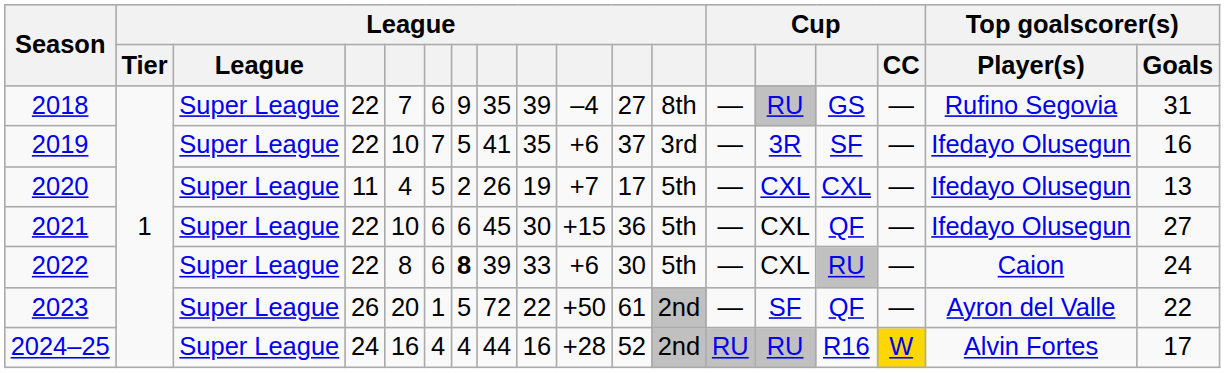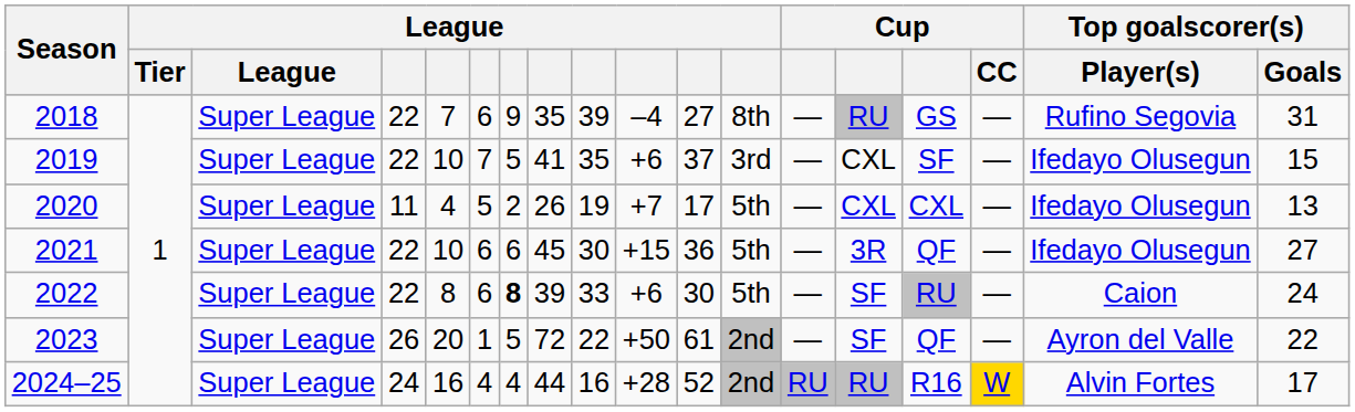 <table class="wikitable sortable" style="text-align: center;">
 <tr>
 <th rowspan="2">Season</th>
 <th colspan="11">League</th>
 <th colspan="4">Cup</th>
 <th colspan="2">Top goalscorer(s)</th>
 </tr>
 <tr>
 <th>Tier</th>
 <th>League</th>
 <th></th>
 <th></th>
 <th></th>
 <th></th>
 <th></th>
 <th></th>
 <th></th>
 <th></th>
 <th></th>
 <th></th>
 <th></th>
 <th></th>
 <th>CC</th>
 <th>Player(s)</th>
 <th>Goals</th>
 </tr>
 <tr>
 <td><a href='#'>2018</a></td>
 <td rowspan="7">1</td>
 <td><a href='#'>Super League</a></td>
 <td>22</td>
 <td>7</td>
 <td>6</td>
 <td>9</td>
 <td>35</td>
 <td>39</td>
 <td>–4</td>
 <td>27</td>
 <td>8th</td>
 <td>—</td>
 <td style="background:silver;"><a href='#'>RU</a></td>
 <td><a href='#'>GS</a></td>
 <td>—</td>
 <td> <a href='#'>Rufino Segovia</a></td>
 <td align="center">31</td>
 </tr>
 <tr>
 <td><a href='#'>2019</a></td>
 <td><a href='#'>Super League</a></td>
 <td>22</td>
 <td>10</td>
 <td>7</td>
 <td>5</td>
 <td>41</td>
 <td>35</td>
 <td>+6</td>
 <td>37</td>
 <td>3rd</td>
 <td>—</td>
-<td><a href='#'>3R</a></td>
+<td>CXL</td>
 <td><a href='#'>SF</a></td>
 <td>—</td>
 <td> <a href='#'>Ifedayo Olusegun</a></td>
-<td>16</td>
+<td>15</td>
 </tr>
 <tr>
 <td><a href='#'>2020</a></td>
 <td><a href='#'>Super League</a></td>
 <td>11</td>
 <td>4</td>
 <td>5</td>
 <td>2</td>
 <td>26</td>
 <td>19</td>
 <td>+7</td>
 <td>17</td>
 <td>5th</td>
 <td>—</td>
 <td><a href='#'>CXL</a></td>
 <td><a href='#'>CXL</a></td>
 <td>—</td>
 <td> <a href='#'>Ifedayo Olusegun</a></td>
 <td>13</td>
 </tr>
 <tr>
 <td><a href='#'>2021</a></td>
 <td><a href='#'>Super League</a></td>
 <td>22</td>
 <td>10</td>
 <td>6</td>
 <td>6</td>
 <td>45</td>
 <td>30</td>
 <td>+15</td>
 <td>36</td>
 <td>5th</td>
 <td>—</td>
-<td>CXL</td>
+<td><a href='#'>3R</a></td>
 <td><a href='#'>QF</a></td>
 <td>—</td>
 <td> <a href='#'>Ifedayo Olusegun</a></td>
 <td>27</td>
 </tr>
 <tr>
 <td><a href='#'>2022</a></td>
 <td><a href='#'>Super League</a></td>
 <td>22</td>
 <td>8</td>
 <td>6</td>
 <td><strong>8</strong></td>
 <td>39</td>
 <td>33</td>
 <td>+6</td>
 <td>30</td>
 <td>5th</td>
 <td>—</td>
-<td>CXL</td>
+<td><a href='#'>SF</a></td>
 <td style="background:silver;"><a href='#'>RU</a></td>
 <td>—</td>
 <td> <a href='#'>Caion</a></td>
 <td>24</td>
 </tr>
 <tr>
 <td><a href='#'>2023</a></td>
 <td><a href='#'>Super League</a></td>
 <td>26</td>
 <td>20</td>
 <td>1</td>
 <td>5</td>
 <td>72</td>
 <td>22</td>
 <td>+50</td>
 <td>61</td>
 <td style="background:silver;">2nd</td>
 <td>—</td>
 <td><a href='#'>SF</a></td>
 <td><a href='#'>QF</a></td>
 <td>—</td>
 <td> <a href='#'>Ayron del Valle</a></td>
 <td>22</td>
 </tr>
 <tr>
 <td><a href='#'>2024–25</a></td>
 <td><a href='#'>Super League</a></td>
 <td>24</td>
 <td>16</td>
 <td>4</td>
 <td>4</td>
 <td>44</td>
 <td>16</td>
 <td>+28</td>
 <td>52</td>
 <td style="background:silver;">2nd</td>
 <td style="background:silver;"><a href='#'>RU</a></td>
 <td style="background:silver;"><a href='#'>RU</a></td>
 <td><a href='#'>R16</a></td>
 <td style="background:gold;"><a href='#'>W</a></td>
 <td> <a href='#'>Alvin Fortes</a></td>
 <td>17</td>
 </tr>
 </table>
